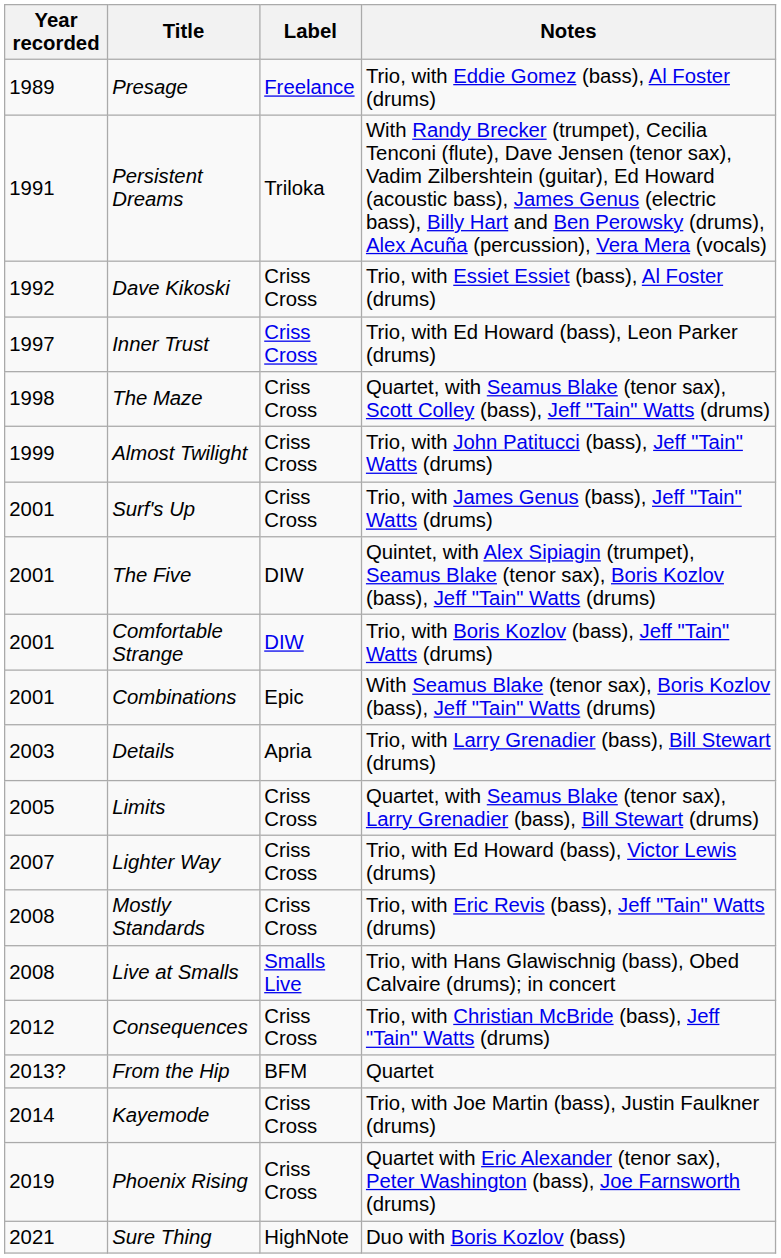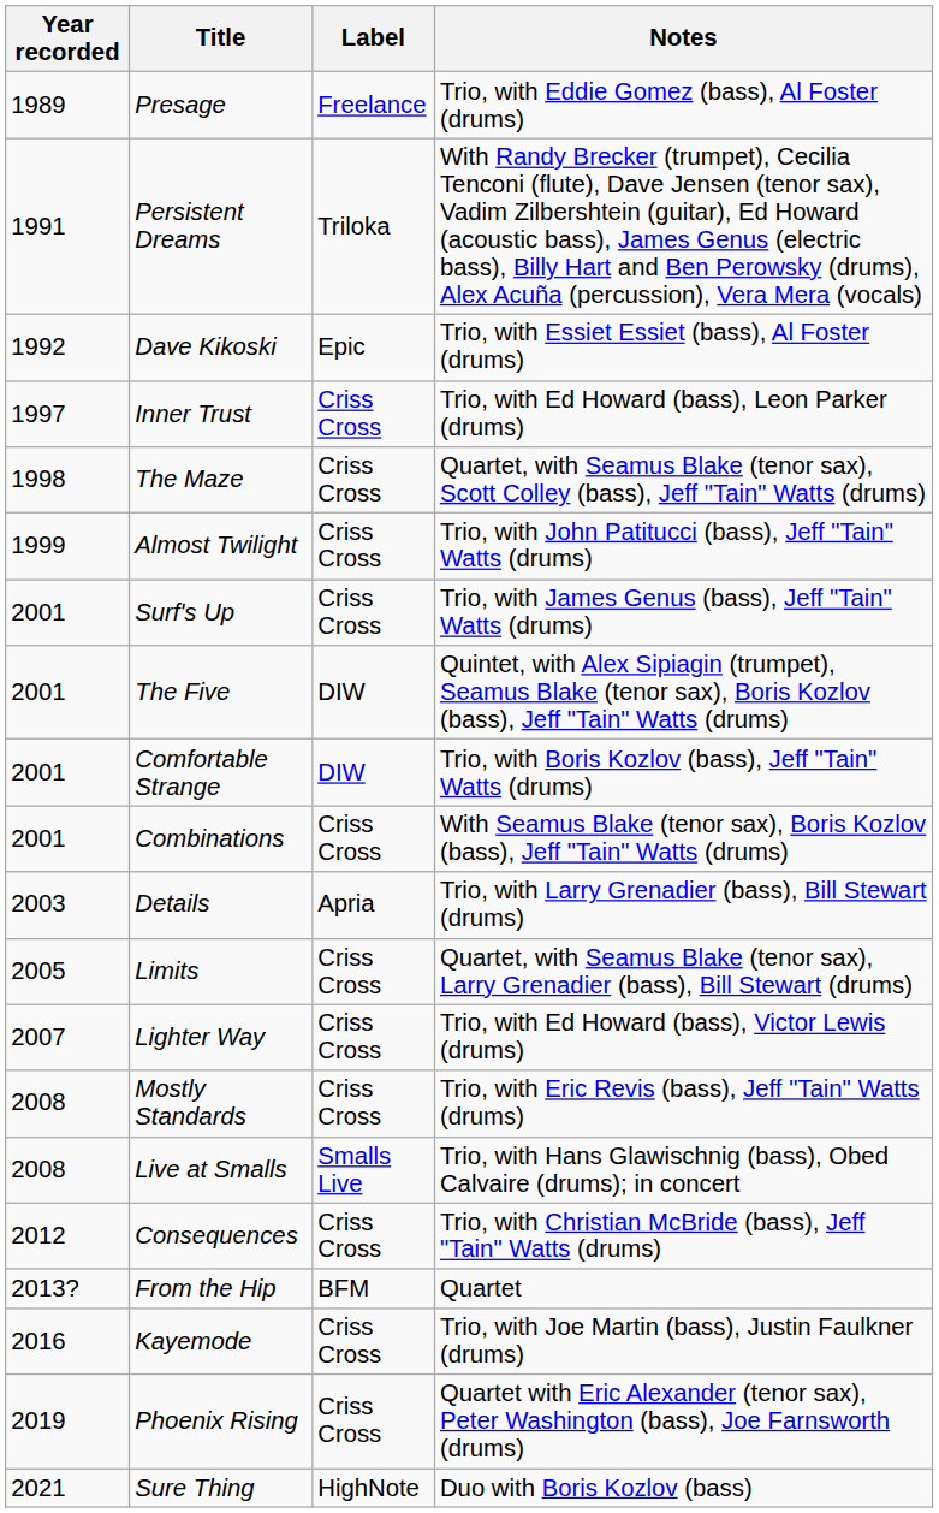 <table class="wikitable sortable">
 <tr>
 <th>Year recorded</th>
 <th>Title</th>
 <th>Label</th>
 <th>Notes</th>
 </tr>
 <tr>
 <td>1989</td>
 <td><em>Presage</em></td>
 <td><a href='#'>Freelance</a></td>
 <td>Trio, with <a href='#'>Eddie Gomez</a> (bass), <a href='#'>Al Foster</a> (drums)</td>
 </tr>
 <tr>
 <td>1991</td>
 <td><em>Persistent Dreams</em></td>
 <td>Triloka</td>
 <td>With <a href='#'>Randy Brecker</a> (trumpet), Cecilia Tenconi (flute), Dave Jensen (tenor sax), Vadim Zilbershtein (guitar), Ed Howard (acoustic bass), <a href='#'>James Genus</a> (electric bass), <a href='#'>Billy Hart</a> and <a href='#'>Ben Perowsky</a> (drums), <a href='#'>Alex Acuña</a> (percussion), <a href='#'>Vera Mera</a> (vocals)</td>
 </tr>
 <tr>
 <td>1992</td>
 <td><em>Dave Kikoski</em></td>
-<td>Criss Cross</td>
+<td>Epic</td>
 <td>Trio, with <a href='#'>Essiet Essiet</a> (bass), <a href='#'>Al Foster</a> (drums)</td>
 </tr>
 <tr>
 <td>1997</td>
 <td><em>Inner Trust</em></td>
 <td><a href='#'>Criss Cross</a></td>
 <td>Trio, with Ed Howard (bass), Leon Parker (drums)</td>
 </tr>
 <tr>
 <td>1998</td>
 <td><em>The Maze</em></td>
 <td>Criss Cross</td>
 <td>Quartet, with <a href='#'>Seamus Blake</a> (tenor sax), <a href='#'>Scott Colley</a> (bass), <a href='#'>Jeff "Tain" Watts</a> (drums)</td>
 </tr>
 <tr>
 <td>1999</td>
 <td><em>Almost Twilight</em></td>
 <td>Criss Cross</td>
 <td>Trio, with <a href='#'>John Patitucci</a> (bass), <a href='#'>Jeff "Tain" Watts</a> (drums)</td>
 </tr>
 <tr>
 <td>2001</td>
 <td><em>Surf's Up</em></td>
 <td>Criss Cross</td>
 <td>Trio, with <a href='#'>James Genus</a> (bass), <a href='#'>Jeff "Tain" Watts</a> (drums)</td>
 </tr>
 <tr>
 <td>2001</td>
 <td><em>The Five</em></td>
 <td>DIW</td>
 <td>Quintet, with <a href='#'>Alex Sipiagin</a> (trumpet), <a href='#'>Seamus Blake</a> (tenor sax), <a href='#'>Boris Kozlov</a> (bass), <a href='#'>Jeff "Tain" Watts</a> (drums)</td>
 </tr>
 <tr>
 <td>2001</td>
 <td><em>Comfortable Strange</em></td>
 <td><a href='#'>DIW</a></td>
 <td>Trio, with <a href='#'>Boris Kozlov</a> (bass), <a href='#'>Jeff "Tain" Watts</a> (drums)</td>
 </tr>
 <tr>
 <td>2001</td>
 <td><em>Combinations</em></td>
-<td>Epic</td>
+<td>Criss Cross</td>
 <td>With <a href='#'>Seamus Blake</a> (tenor sax), <a href='#'>Boris Kozlov</a> (bass), <a href='#'>Jeff "Tain" Watts</a> (drums)</td>
 </tr>
 <tr>
 <td>2003</td>
 <td><em>Details</em></td>
 <td>Apria</td>
 <td>Trio, with <a href='#'>Larry Grenadier</a> (bass), <a href='#'>Bill Stewart</a> (drums)</td>
 </tr>
 <tr>
 <td>2005</td>
 <td><em>Limits</em></td>
 <td>Criss Cross</td>
 <td>Quartet, with <a href='#'>Seamus Blake</a> (tenor sax), <a href='#'>Larry Grenadier</a> (bass), <a href='#'>Bill Stewart</a> (drums)</td>
 </tr>
 <tr>
 <td>2007</td>
 <td><em>Lighter Way</em></td>
 <td>Criss Cross</td>
 <td>Trio, with Ed Howard (bass), <a href='#'>Victor Lewis</a> (drums)</td>
 </tr>
 <tr>
 <td>2008</td>
 <td><em>Mostly Standards</em></td>
 <td>Criss Cross</td>
 <td>Trio, with <a href='#'>Eric Revis</a> (bass), <a href='#'>Jeff "Tain" Watts</a> (drums)</td>
 </tr>
 <tr>
 <td>2008</td>
 <td><em>Live at Smalls</em></td>
 <td><a href='#'>Smalls Live</a></td>
 <td>Trio, with Hans Glawischnig (bass), Obed Calvaire (drums); in concert</td>
 </tr>
 <tr>
 <td>2012</td>
 <td><em>Consequences</em></td>
 <td>Criss Cross</td>
 <td>Trio, with <a href='#'>Christian McBride</a> (bass), <a href='#'>Jeff "Tain" Watts</a> (drums)</td>
 </tr>
 <tr>
 <td>2013?</td>
 <td><em>From the Hip</em></td>
 <td>BFM</td>
 <td>Quartet</td>
 </tr>
 <tr>
-<td>2014</td>
+<td>2016</td>
 <td><em>Kayemode</em></td>
 <td>Criss Cross</td>
 <td>Trio, with Joe Martin (bass), Justin Faulkner (drums)</td>
 </tr>
 <tr>
 <td>2019</td>
 <td><em>Phoenix Rising</em></td>
 <td>Criss Cross</td>
 <td>Quartet with <a href='#'>Eric Alexander</a> (tenor sax), <a href='#'>Peter Washington</a> (bass), <a href='#'>Joe Farnsworth</a> (drums)</td>
 </tr>
 <tr>
 <td>2021</td>
 <td><em>Sure Thing</em></td>
 <td>HighNote</td>
 <td>Duo with <a href='#'>Boris Kozlov</a> (bass)</td>
 </tr>
 </table>
